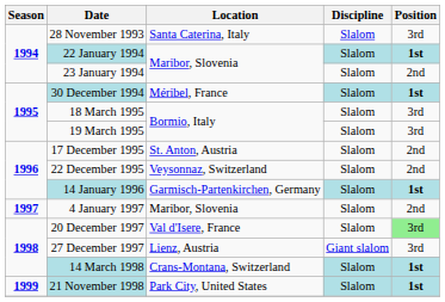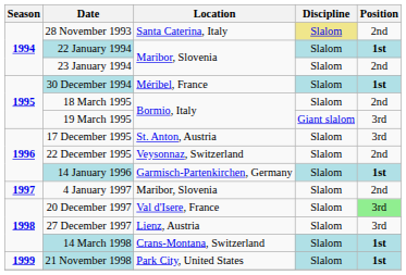 <table class="wikitable" style="text-align:center; font-size:100%;">
 <tr>
 <th>Season</th>
 <th>Date</th>
 <th>Location</th>
 <th>Discipline</th>
 <th>Position</th>
 </tr>
 <tr>
 <td rowspan="3" align=center><strong><a href='#'>1994</a></strong></td>
 <td align="right">28 November 1993</td>
 <td align="left"> <a href='#'>Santa Caterina</a>, Italy</td>
-<td><a href='#'>Slalom</a></td>
-<td>3rd</td>
+<td style="background: khaki;"><a href='#'>Slalom</a></td>
+<td>2nd</td>
 </tr>
 <tr>
 <td bgcolor="#BOEOE6" align="right">22 January 1994</td>
 <td rowspan="2" align="left"> <a href='#'>Maribor</a>, Slovenia</td>
 <td bgcolor="#BOEOE6">Slalom</td>
 <td bgcolor="#BOEOE6"><strong>1st</strong></td>
 </tr>
 <tr>
 <td align="right">23 January 1994</td>
 <td>Slalom</td>
 <td>2nd</td>
 </tr>
 <tr>
 <td rowspan="3" align=center><strong><a href='#'>1995</a></strong></td>
 <td bgcolor="#BOEOE6" align="right">30 December 1994</td>
 <td align="left"> <a href='#'>Méribel</a>, France</td>
 <td bgcolor="#BOEOE6">Slalom</td>
 <td bgcolor="#BOEOE6"><strong>1st</strong></td>
 </tr>
 <tr>
 <td align="right">18 March 1995</td>
 <td rowspan="2" align="left"> <a href='#'>Bormio</a>, Italy</td>
 <td>Slalom</td>
-<td>3rd</td>
+<td>2nd</td>
 </tr>
 <tr>
 <td align="right">19 March 1995</td>
-<td>Slalom</td>
+<td><a href='#'>Giant slalom</a></td>
 <td>3rd</td>
 </tr>
 <tr>
 <td rowspan="3" align=center><strong><a href='#'>1996</a></strong></td>
 <td align="right">17 December 1995</td>
 <td align="left"> <a href='#'>St. Anton</a>, Austria</td>
 <td>Slalom</td>
-<td>2nd</td>
+<td>3rd</td>
 </tr>
 <tr>
 <td align="right">22 December 1995</td>
 <td align="left"> <a href='#'>Veysonnaz</a>, Switzerland</td>
 <td>Slalom</td>
 <td>2nd</td>
 </tr>
 <tr>
 <td bgcolor="#BOEOE6" align="right">14 January 1996</td>
 <td align="left"> <a href='#'>Garmisch-Partenkirchen</a>, Germany</td>
 <td bgcolor="#BOEOE6">Slalom</td>
 <td bgcolor="#BOEOE6"><strong>1st</strong></td>
 </tr>
 <tr>
 <td align=center><strong><a href='#'>1997</a></strong></td>
 <td align="right">4 January 1997</td>
 <td align="left"> Maribor, Slovenia</td>
 <td>Slalom</td>
 <td>2nd</td>
 </tr>
 <tr>
 <td rowspan="3" align=center><strong><a href='#'>1998</a></strong></td>
 <td align="right">20 December 1997</td>
 <td align="left"> <a href='#'>Val d'Isere</a>, France</td>
 <td>Slalom</td>
 <td style="background: lightgreen;">3rd</td>
 </tr>
 <tr>
 <td align="right">27 December 1997</td>
 <td align="left"> <a href='#'>Lienz</a>, Austria</td>
-<td><a href='#'>Giant slalom</a></td>
+<td>Slalom</td>
 <td>3rd</td>
 </tr>
 <tr>
 <td bgcolor="#BOEOE6" align="right">14 March 1998</td>
 <td align="left"> <a href='#'>Crans-Montana</a>, Switzerland</td>
 <td bgcolor="#BOEOE6">Slalom</td>
 <td bgcolor="#BOEOE6"><strong>1st</strong></td>
 </tr>
 <tr>
 <td align=center><strong><a href='#'>1999</a></strong></td>
 <td bgcolor="#BOEOE6" align="right">21 November 1998</td>
 <td align="left"> <a href='#'>Park City</a>, United States</td>
 <td bgcolor="#BOEOE6">Slalom</td>
 <td bgcolor="#BOEOE6"><strong>1st</strong></td>
 </tr>
 <tr>
 </tr>
 </table>
